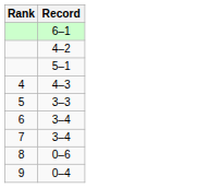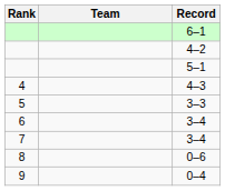 <table class="wikitable" style="text-align: center;">
 <tr>
 <th width=40>Rank</th>
+<th width=180>Team</th>
 <th width=60>Record</th>
 </tr>
 <tr bgcolor="#ccffcc">
 <td></td>
+<td align="left"></td>
 <td>6–1</td>
 </tr>
 <tr>
 <td></td>
+<td align="left"></td>
 <td>4–2</td>
 </tr>
 <tr>
 <td></td>
+<td align="left"></td>
 <td>5–1</td>
 </tr>
 <tr>
 <td>4</td>
+<td align="left"></td>
 <td>4–3</td>
 </tr>
 <tr>
 <td>5</td>
+<td align="left"></td>
 <td>3–3</td>
 </tr>
 <tr>
 <td>6</td>
+<td align="left"></td>
 <td>3–4</td>
 </tr>
 <tr>
 <td>7</td>
+<td align="left"></td>
 <td>3–4</td>
 </tr>
 <tr>
 <td>8</td>
+<td align="left"></td>
 <td>0–6</td>
 </tr>
 <tr>
 <td>9</td>
+<td align="left"></td>
 <td>0–4</td>
 </tr>
 </table>
